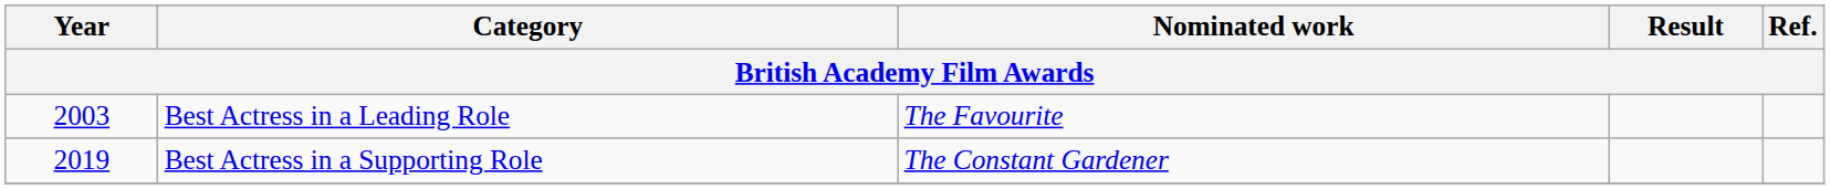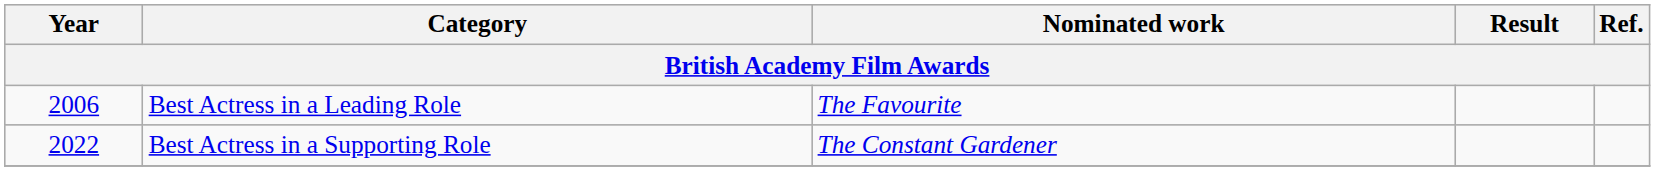 <table class=wikitable>
 <tr>
 <th scope="col" style="width:5em;">Year</th>
 <th scope="col" style="width:26em;">Category</th>
 <th scope="col" style="width:25em;">Nominated work</th>
 <th scope="col" style="width:5em;">Result</th>
 <th>Ref.</th>
 </tr>
 <tr>
 <th colspan=5><a href='#'>British Academy Film Awards</a></th>
 </tr>
 <tr>
-<td style="text-align:center;"><a href='#'>2003</a></td>
+<td style="text-align:center;"><a href='#'>2006</a></td>
 <td><a href='#'>Best Actress in a Leading Role</a></td>
 <td><em><a href='#'>The Favourite</a></em></td>
 <td></td>
 <td style="text-align:center;"></td>
 </tr>
 <tr>
-<td style="text-align:center;"><a href='#'>2019</a></td>
+<td style="text-align:center;"><a href='#'>2022</a></td>
 <td><a href='#'>Best Actress in a Supporting Role</a></td>
 <td><em><a href='#'>The Constant Gardener</a></em></td>
 <td></td>
 <td style="text-align:center;"></td>
 </tr>
 <tr>
 </tr>
 </table>
